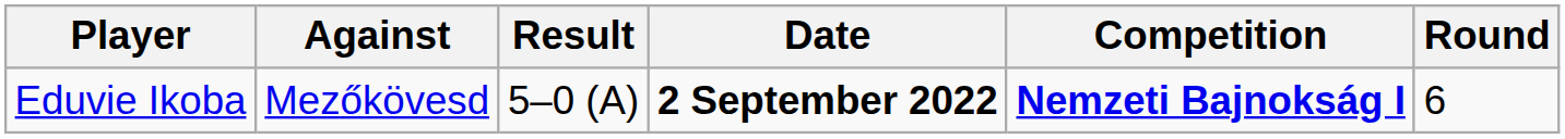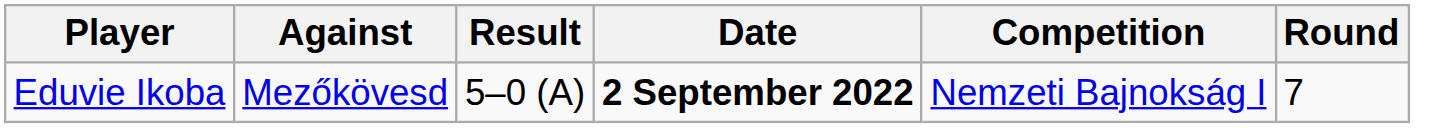 <table class="wikitable sortable">
 <tr>
 <th>Player</th>
 <th>Against</th>
 <th style="text-align:center">Result</th>
 <th>Date</th>
 <th style="text-align:center">Competition</th>
 <th>Round</th>
 </tr>
 <tr>
 <td> <a href='#'>Eduvie Ikoba</a></td>
 <td><a href='#'>Mezőkövesd</a></td>
 <td>5–0 (A)</td>
 <td><strong>2 September 2022</strong></td>
-<td><strong><a href='#'>Nemzeti Bajnokság I</a></strong></td>
-<td>6</td>
+<td><a href='#'>Nemzeti Bajnokság I</a></td>
+<td>7</td>
 </tr>
 </table>
